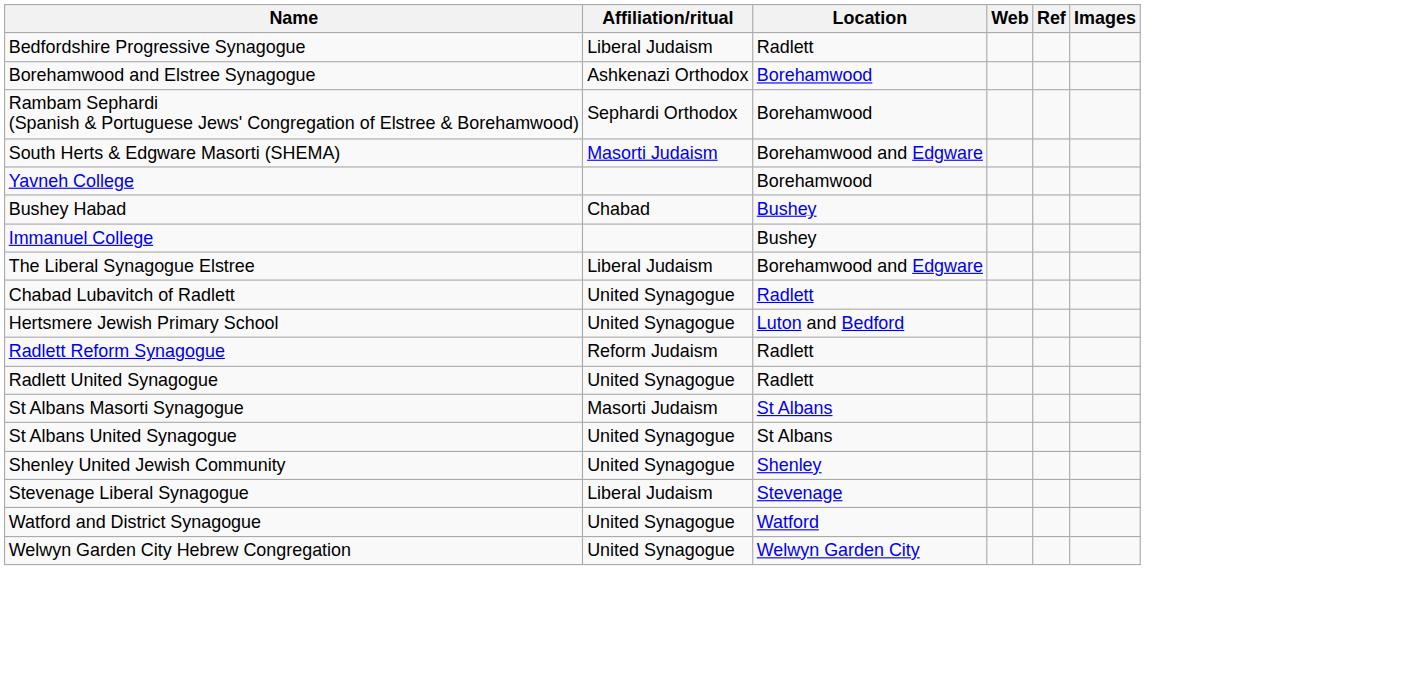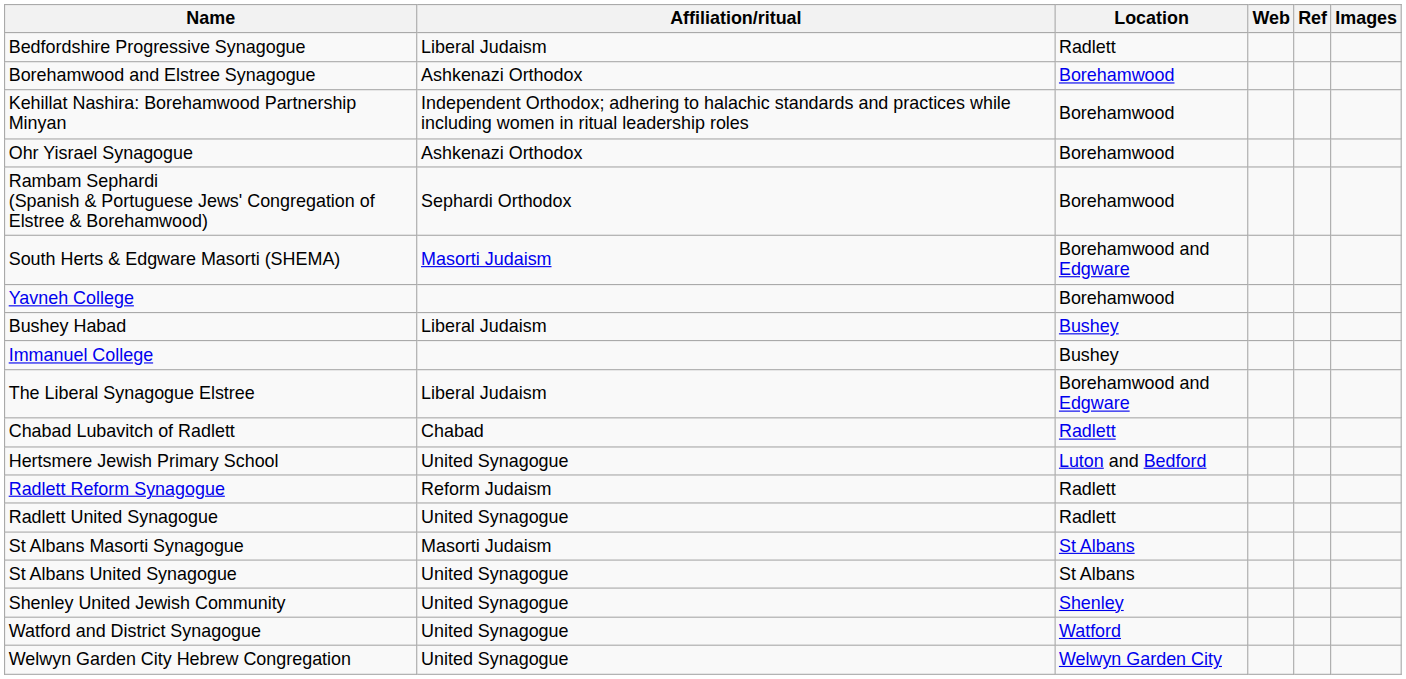 <table class="wikitable sortable">
 <tr>
 <th>Name</th>
 <th>Affiliation/ritual</th>
 <th>Location</th>
 <th>Web</th>
 <th>Ref</th>
 <th>Images</th>
 </tr>
 <tr>
 <td>Bedfordshire Progressive Synagogue</td>
 <td>Liberal Judaism</td>
 <td>Radlett</td>
 <td></td>
 <td></td>
 </tr>
 <tr>
 <td>Borehamwood and Elstree Synagogue</td>
 <td>Ashkenazi Orthodox</td>
 <td><a href='#'>Borehamwood</a></td>
+<td></td>
+<td></td>
+<td></td>
+</tr>
+<tr>
+<td>Kehillat Nashira: Borehamwood Partnership Minyan</td>
+<td>Independent Orthodox; adhering to halachic standards and practices while including women in ritual leadership roles</td>
+<td>Borehamwood</td>
+<td></td>
+<td></td>
+<td></td>
+</tr>
+<tr>
+<td>Ohr Yisrael Synagogue</td>
+<td>Ashkenazi Orthodox</td>
+<td>Borehamwood</td>
 <td></td>
 <td></td>
 <td></td>
 </tr>
 <tr>
 <td>Rambam Sephardi<br>(Spanish & Portuguese Jews' Congregation of Elstree & Borehamwood)</td>
 <td>Sephardi Orthodox</td>
 <td>Borehamwood</td>
 <td></td>
 <td></td>
 <td></td>
 </tr>
 <tr>
 <td>South Herts & Edgware Masorti (SHEMA)</td>
 <td><a href='#'>Masorti Judaism</a></td>
 <td>Borehamwood and <a href='#'>Edgware</a></td>
 <td></td>
 <td></td>
 <td></td>
 </tr>
 <tr>
 <td><a href='#'>Yavneh College</a></td>
 <td></td>
 <td>Borehamwood</td>
 <td></td>
 <td></td>
 <td></td>
 </tr>
 <tr>
 <td>Bushey Habad</td>
-<td>Chabad</td>
+<td>Liberal Judaism</td>
 <td><a href='#'>Bushey</a></td>
 <td></td>
 <td></td>
 <td></td>
 </tr>
 <tr>
 <td><a href='#'>Immanuel College</a></td>
 <td></td>
 <td>Bushey</td>
 <td></td>
 <td></td>
 <td></td>
 </tr>
 <tr>
 <td>The Liberal Synagogue Elstree</td>
 <td>Liberal Judaism</td>
 <td>Borehamwood and <a href='#'>Edgware</a></td>
 <td></td>
 <td></td>
 <td></td>
 </tr>
 <tr>
 <td>Chabad Lubavitch of Radlett</td>
-<td>United Synagogue</td>
+<td>Chabad</td>
 <td><a href='#'>Radlett</a></td>
 <td></td>
 <td></td>
 <td></td>
 </tr>
 <tr>
 <td>Hertsmere Jewish Primary School</td>
 <td>United Synagogue</td>
 <td><a href='#'>Luton</a> and <a href='#'>Bedford</a></td>
 <td></td>
 <td></td>
 </tr>
 <tr>
 <td><a href='#'>Radlett Reform Synagogue</a></td>
 <td>Reform Judaism</td>
 <td>Radlett</td>
 <td></td>
 <td></td>
 <td></td>
 </tr>
 <tr>
 <td>Radlett United Synagogue</td>
 <td>United Synagogue</td>
 <td>Radlett</td>
 <td></td>
 <td></td>
 <td></td>
 </tr>
 <tr>
 <td>St Albans Masorti Synagogue</td>
 <td>Masorti Judaism</td>
 <td><a href='#'>St Albans</a></td>
 <td></td>
 <td></td>
 <td></td>
 </tr>
 <tr>
 <td>St Albans United Synagogue</td>
 <td>United Synagogue</td>
 <td>St Albans</td>
 <td></td>
 <td></td>
 <td></td>
 </tr>
 <tr>
 <td>Shenley United Jewish Community</td>
 <td>United Synagogue</td>
 <td><a href='#'>Shenley</a></td>
 <td></td>
 <td></td>
 <td></td>
 </tr>
 <tr>
-<td>Stevenage Liberal Synagogue</td>
-<td>Liberal Judaism</td>
-<td><a href='#'>Stevenage</a></td>
-<td></td>
-<td></td>
-<td></td>
-</tr>
-<tr>
 <td>Watford and District Synagogue</td>
 <td>United Synagogue</td>
 <td><a href='#'>Watford</a></td>
 <td></td>
 <td></td>
 <td></td>
 </tr>
 <tr>
 <td>Welwyn Garden City Hebrew Congregation</td>
 <td>United Synagogue</td>
 <td><a href='#'>Welwyn Garden City</a></td>
 <td></td>
 <td></td>
 <td></td>
 </tr>
 </table>
